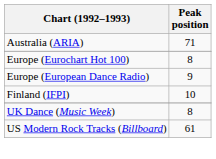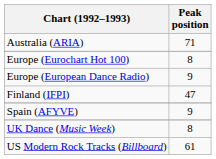 <table class="wikitable sortable">
 <tr>
 <th>Chart (1992–1993)</th>
 <th>Peak<br>position</th>
 </tr>
 <tr>
 <td>Australia (<a href='#'>ARIA</a>)</td>
 <td align="center">71</td>
 </tr>
 <tr>
 </tr>
 <tr>
 </tr>
 <tr>
 <td>Europe (<a href='#'>Eurochart Hot 100</a>)</td>
 <td align="center">8</td>
 </tr>
 <tr>
 <td>Europe (<a href='#'>European Dance Radio</a>)</td>
 <td align="center">9</td>
 </tr>
 <tr>
 <td>Finland (<a href='#'>IFPI</a>)</td>
-<td align="center">10</td>
+<td align="center">47</td>
 </tr>
 <tr>
 </tr>
 <tr>
 </tr>
 <tr>
 </tr>
 <tr>
 </tr>
 <tr>
 </tr>
 <tr>
+</tr>
+<tr>
+<td>Spain (<a href='#'>AFYVE</a>)</td>
+<td align="center">9</td>
 </tr>
 <tr>
 </tr>
 <tr>
 </tr>
 <tr>
 </tr>
 <tr>
 <td><a href='#'>UK Dance</a> (<em><a href='#'>Music Week</a></em>)</td>
 <td align="center">8</td>
 </tr>
 <tr>
 <td>US <a href='#'>Modern Rock Tracks</a> (<em><a href='#'>Billboard</a></em>)</td>
 <td align="center">61</td>
 </tr>
 </table>
